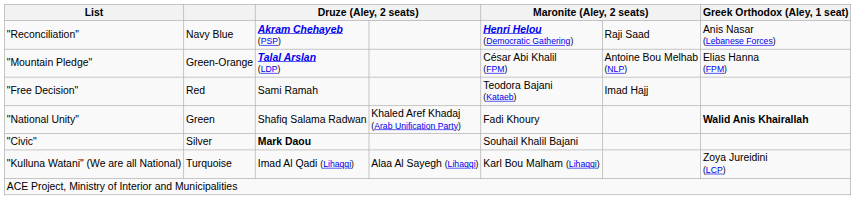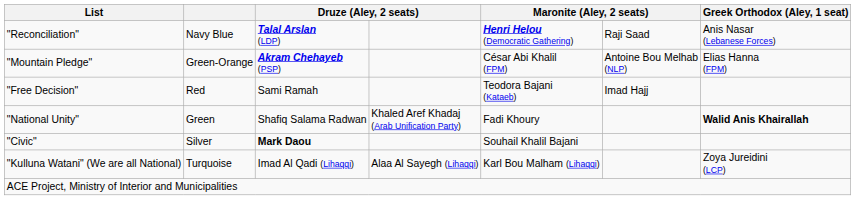 <table class=wikitable style=text-align:left>
 <tr>
 <th>List</th>
 <th></th>
 <th colspan=2>Druze (Aley, 2 seats)</th>
 <th colspan=2>Maronite (Aley, 2 seats)</th>
 <th>Greek Orthodox (Aley, 1 seat)</th>
 </tr>
 <tr>
 <td align=left>"Reconciliation"</td>
 <td>Navy Blue</td>
-<td><strong><em><a href='#'>Akram Chehayeb</a></em></strong><br><small>(<a href='#'>PSP</a>)</small></td>
+<td><strong><em><a href='#'>Talal Arslan</a></em></strong><br><small>(<a href='#'>LDP</a>)</small></td>
 <td></td>
 <td><strong><em><a href='#'>Henri Helou</a></em></strong><br><small>(<a href='#'>Democratic Gathering</a>)</small></td>
 <td>Raji Saad</td>
 <td>Anis Nasar<br><small>(<a href='#'>Lebanese Forces</a>)</small></td>
 </tr>
 <tr>
 <td align=left>"Mountain Pledge"</td>
 <td>Green-Orange</td>
-<td><strong><em><a href='#'>Talal Arslan</a></em></strong><br><small>(<a href='#'>LDP</a>)</small></td>
+<td><strong><em><a href='#'>Akram Chehayeb</a></em></strong><br><small>(<a href='#'>PSP</a>)</small></td>
 <td></td>
 <td>César Abi Khalil<br><small>(<a href='#'>FPM</a>)</small></td>
 <td>Antoine Bou Melhab<br><small>(<a href='#'>NLP</a>)</small></td>
 <td>Elias Hanna<br><small>(<a href='#'>FPM</a>)</small></td>
 </tr>
 <tr>
 <td align=left>"Free Decision"</td>
 <td>Red</td>
 <td>Sami Ramah</td>
 <td></td>
 <td>Teodora Bajani<br><small>(<a href='#'>Kataeb</a>)</small></td>
 <td>Imad Hajj</td>
 <td></td>
 </tr>
 <tr>
 <td align=left>"National Unity"</td>
 <td>Green</td>
 <td>Shafiq Salama Radwan</td>
 <td>Khaled Aref Khadaj<br><small>(<a href='#'>Arab Unification Party</a>)</small></td>
 <td>Fadi Khoury</td>
 <td></td>
 <td><strong>Walid Anis Khairallah</strong></td>
 </tr>
 <tr>
 <td align=left>"Civic"</td>
 <td>Silver</td>
 <td><strong>Mark Daou</strong></td>
 <td></td>
 <td>Souhail Khalil Bajani</td>
 <td></td>
 <td></td>
 </tr>
 <tr>
 <td align=left>"Kulluna Watani" (We are all National)</td>
 <td>Turquoise</td>
 <td>Imad Al Qadi <small>(<a href='#'>Lihaqqi</a>)</small></td>
 <td>Alaa Al Sayegh <small>(<a href='#'>Lihaqqi</a>)</small></td>
 <td>Karl Bou Malham <small>(<a href='#'>Lihaqqi</a>)</small></td>
 <td></td>
 <td>Zoya Jureidini<br><small>(<a href='#'>LCP</a>)</small></td>
 </tr>
 <tr>
 <td colspan="7" style="text-align:left;">ACE Project, Ministry of Interior and Municipalities</td>
 </tr>
 </table>
